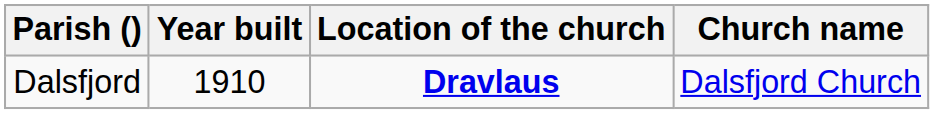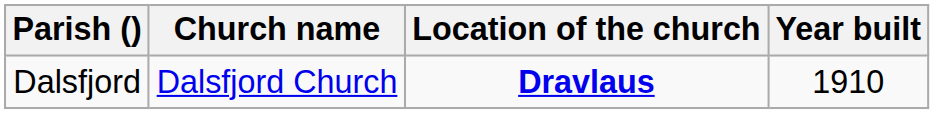 <table class="wikitable" style="text-align:center">
 <tr>
 <th>Parish ()</th>
+<th>Church name</th>
+<th>Location of the church</th>
 <th>Year built</th>
-<th>Location of the church</th>
-<th>Church name</th>
 </tr>
 <tr>
 <td rowspan="1">Dalsfjord</td>
+<td><a href='#'>Dalsfjord Church</a></td>
+<td><strong><a href='#'>Dravlaus</a></strong></td>
 <td>1910</td>
-<td><strong><a href='#'>Dravlaus</a></strong></td>
-<td><a href='#'>Dalsfjord Church</a></td>
 </tr>
 </table>
